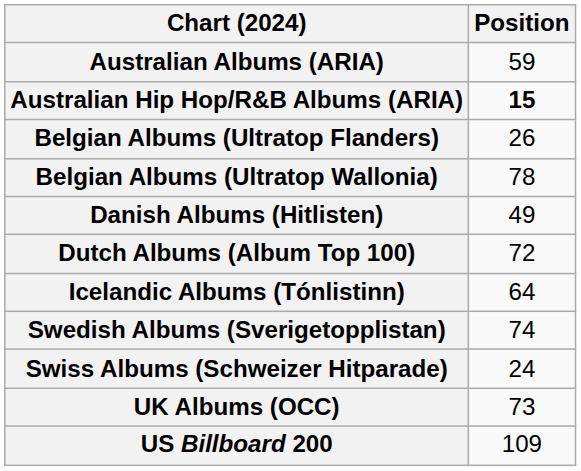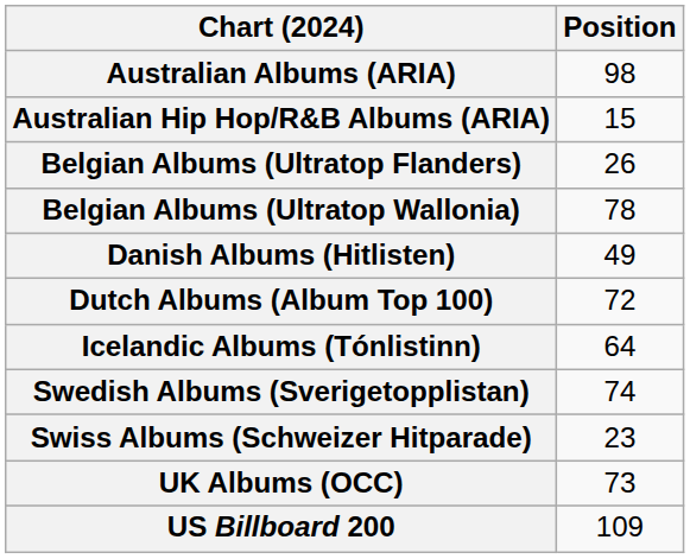 <table class="wikitable sortable plainrowheaders" style="text-align:center">
 <tr>
 <th scope="col">Chart (2024)</th>
 <th scope="col">Position</th>
 </tr>
 <tr>
 <th scope="row">Australian Albums (ARIA)</th>
-<td>59</td>
+<td>98</td>
 </tr>
 <tr>
 <th scope="row">Australian Hip Hop/R&B Albums (ARIA)</th>
-<td><strong>15</strong></td>
+<td>15</td>
 </tr>
 <tr>
 <th scope="row">Belgian Albums (Ultratop Flanders)</th>
 <td>26</td>
 </tr>
 <tr>
 <th scope="row">Belgian Albums (Ultratop Wallonia)</th>
 <td>78</td>
 </tr>
 <tr>
 <th scope="row">Danish Albums (Hitlisten)</th>
 <td>49</td>
 </tr>
 <tr>
 <th scope="row">Dutch Albums (Album Top 100)</th>
 <td>72</td>
 </tr>
 <tr>
 <th scope="row">Icelandic Albums (Tónlistinn)</th>
 <td>64</td>
 </tr>
 <tr>
 <th scope="row">Swedish Albums (Sverigetopplistan)</th>
 <td>74</td>
 </tr>
 <tr>
 <th scope="row">Swiss Albums (Schweizer Hitparade)</th>
-<td>24</td>
+<td>23</td>
 </tr>
 <tr>
 <th scope="row">UK Albums (OCC)</th>
 <td>73</td>
 </tr>
 <tr>
 <th scope="row">US <em>Billboard</em> 200</th>
 <td>109</td>
 </tr>
 </table>
